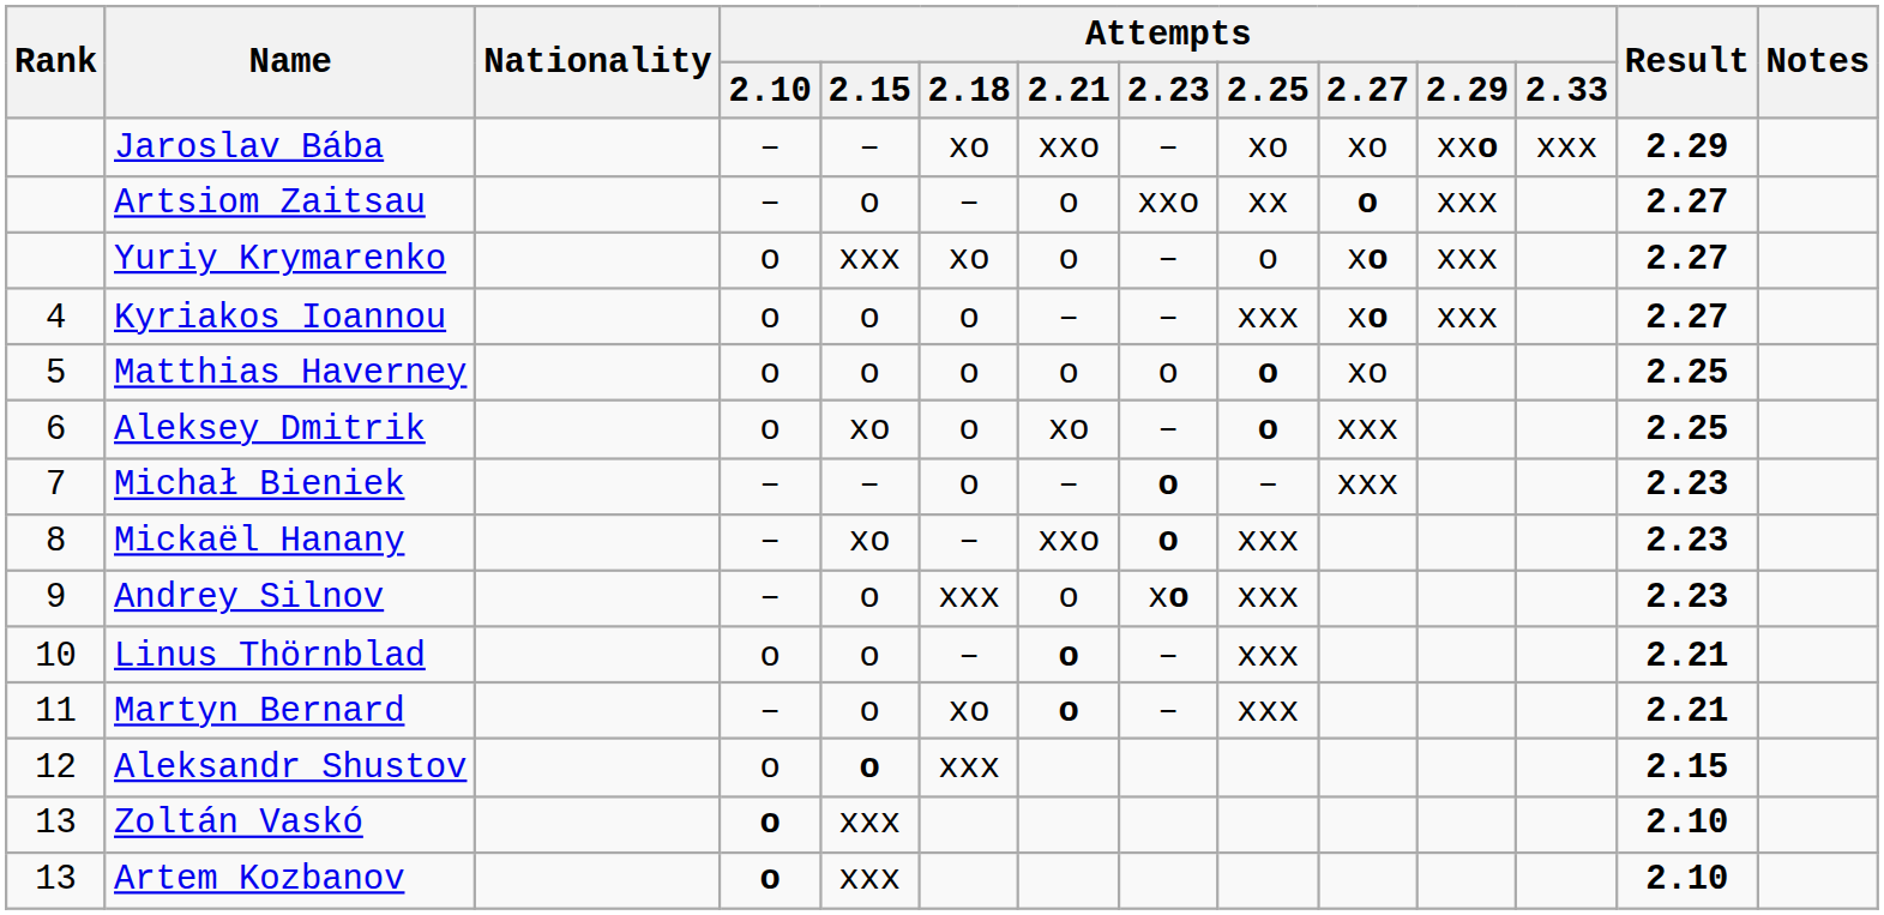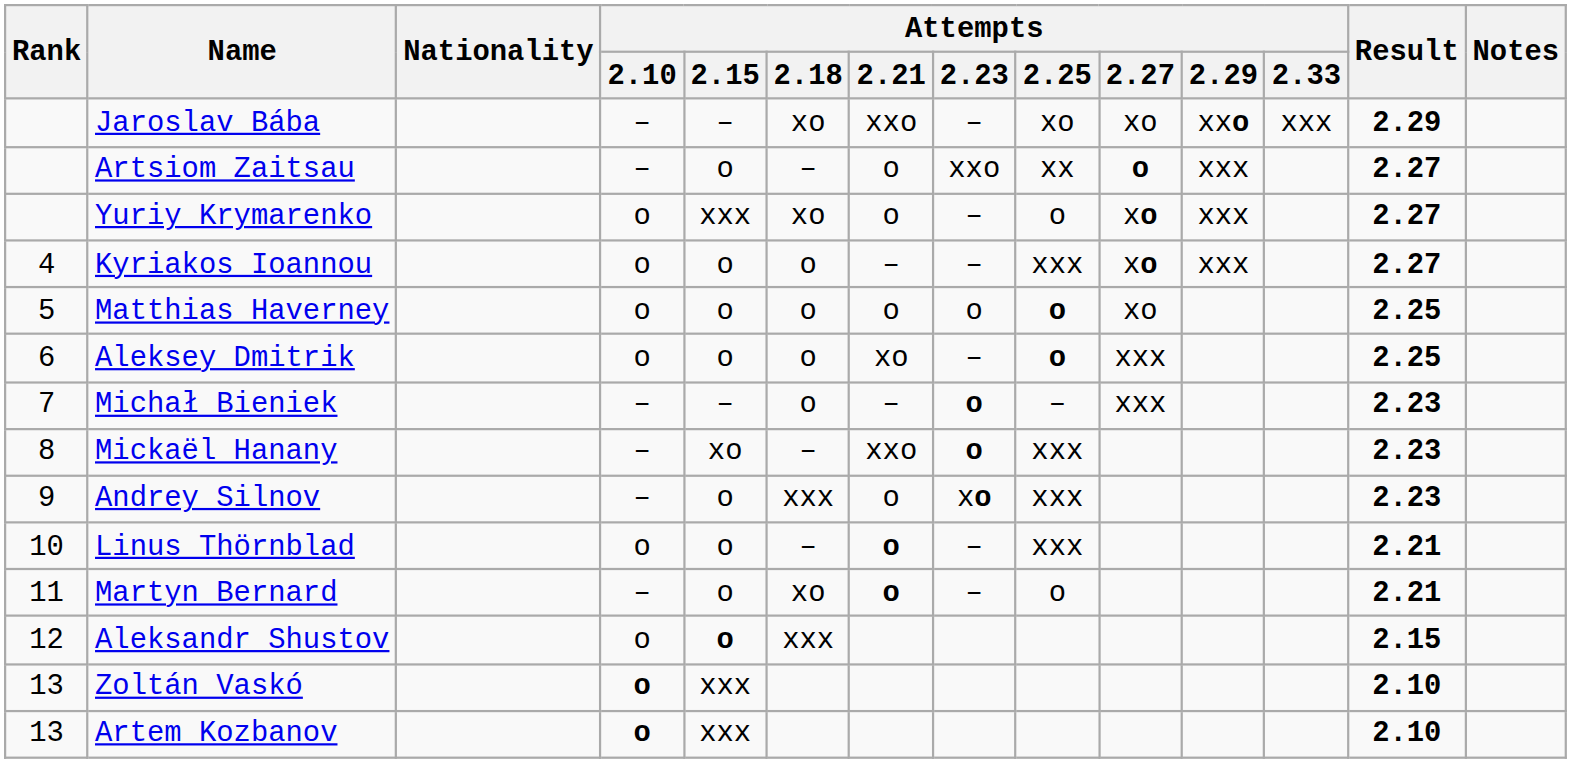 <table class="wikitable sortable" style="text-align:center">
 <tr>
 <th rowspan=2>Rank</th>
 <th rowspan=2>Name</th>
 <th rowspan=2>Nationality</th>
 <th colspan=9>Attempts</th>
 <th rowspan=2>Result</th>
 <th rowspan=2>Notes</th>
 </tr>
 <tr>
 <th>2.10</th>
 <th>2.15</th>
 <th>2.18</th>
 <th>2.21</th>
 <th>2.23</th>
 <th>2.25</th>
 <th>2.27</th>
 <th>2.29</th>
 <th>2.33</th>
 </tr>
 <tr>
 <td></td>
 <td align=left><a href='#'>Jaroslav Bába</a></td>
 <td align=left></td>
 <td>–</td>
 <td>–</td>
 <td>xo</td>
 <td>xxo</td>
 <td>–</td>
 <td>xo</td>
 <td>xo</td>
 <td>xx<strong>o</strong></td>
 <td>xxx</td>
 <td><strong>2.29</strong></td>
 <td></td>
 </tr>
 <tr>
 <td></td>
 <td align=left><a href='#'>Artsiom Zaitsau</a></td>
 <td align=left></td>
 <td>–</td>
 <td>o</td>
 <td>–</td>
 <td>o</td>
 <td>xxo</td>
 <td>xx</td>
 <td><strong>o</strong></td>
 <td>xxx</td>
 <td></td>
 <td><strong>2.27</strong></td>
 <td></td>
 </tr>
 <tr>
 <td></td>
 <td align=left><a href='#'>Yuriy Krymarenko</a></td>
 <td align=left></td>
 <td>o</td>
 <td>xxx</td>
 <td>xo</td>
 <td>o</td>
 <td>–</td>
 <td>o</td>
 <td>x<strong>o</strong></td>
 <td>xxx</td>
 <td></td>
 <td><strong>2.27</strong></td>
 <td></td>
 </tr>
 <tr>
 <td>4</td>
 <td align=left><a href='#'>Kyriakos Ioannou</a></td>
 <td align=left></td>
 <td>o</td>
 <td>o</td>
 <td>o</td>
 <td>–</td>
 <td>–</td>
 <td>xxx</td>
 <td>x<strong>o</strong></td>
 <td>xxx</td>
 <td></td>
 <td><strong>2.27</strong></td>
 <td></td>
 </tr>
 <tr>
 <td>5</td>
 <td align=left><a href='#'>Matthias Haverney</a></td>
 <td align=left></td>
 <td>o</td>
 <td>o</td>
 <td>o</td>
 <td>o</td>
 <td>o</td>
 <td><strong>o</strong></td>
 <td>xo</td>
 <td></td>
 <td></td>
 <td><strong>2.25</strong></td>
 <td></td>
 </tr>
 <tr>
 <td>6</td>
 <td align=left><a href='#'>Aleksey Dmitrik</a></td>
 <td align=left></td>
 <td>o</td>
-<td>xo</td>
+<td>o</td>
 <td>o</td>
 <td>xo</td>
 <td>–</td>
 <td><strong>o</strong></td>
 <td>xxx</td>
 <td></td>
 <td></td>
 <td><strong>2.25</strong></td>
 <td></td>
 </tr>
 <tr>
 <td>7</td>
 <td align=left><a href='#'>Michał Bieniek</a></td>
 <td align=left></td>
 <td>–</td>
 <td>–</td>
 <td>o</td>
 <td>–</td>
 <td><strong>o</strong></td>
 <td>–</td>
 <td>xxx</td>
 <td></td>
 <td></td>
 <td><strong>2.23</strong></td>
 <td></td>
 </tr>
 <tr>
 <td>8</td>
 <td align=left><a href='#'>Mickaël Hanany</a></td>
 <td align=left></td>
 <td>–</td>
 <td>xo</td>
 <td>–</td>
 <td>xxo</td>
 <td><strong>o</strong></td>
 <td>xxx</td>
 <td></td>
 <td></td>
 <td></td>
 <td><strong>2.23</strong></td>
 <td></td>
 </tr>
 <tr>
 <td>9</td>
 <td align=left><a href='#'>Andrey Silnov</a></td>
 <td align=left></td>
 <td>–</td>
 <td>o</td>
 <td>xxx</td>
 <td>o</td>
 <td>x<strong>o</strong></td>
 <td>xxx</td>
 <td></td>
 <td></td>
 <td></td>
 <td><strong>2.23</strong></td>
 <td></td>
 </tr>
 <tr>
 <td>10</td>
 <td align=left><a href='#'>Linus Thörnblad</a></td>
 <td align=left></td>
 <td>o</td>
 <td>o</td>
 <td>–</td>
 <td><strong>o</strong></td>
 <td>–</td>
 <td>xxx</td>
 <td></td>
 <td></td>
 <td></td>
 <td><strong>2.21</strong></td>
 <td></td>
 </tr>
 <tr>
 <td>11</td>
 <td align=left><a href='#'>Martyn Bernard</a></td>
 <td align=left></td>
 <td>–</td>
 <td>o</td>
 <td>xo</td>
 <td><strong>o</strong></td>
 <td>–</td>
-<td>xxx</td>
+<td>o</td>
 <td></td>
 <td></td>
 <td></td>
 <td><strong>2.21</strong></td>
 <td></td>
 </tr>
 <tr>
 <td>12</td>
 <td align=left><a href='#'>Aleksandr Shustov</a></td>
 <td align=left></td>
 <td>o</td>
 <td><strong>o</strong></td>
 <td>xxx</td>
 <td></td>
 <td></td>
 <td></td>
 <td></td>
 <td></td>
 <td></td>
 <td><strong>2.15</strong></td>
 <td></td>
 </tr>
 <tr>
 <td>13</td>
 <td align=left><a href='#'>Zoltán Vaskó</a></td>
 <td align=left></td>
 <td><strong>o</strong></td>
 <td>xxx</td>
 <td></td>
 <td></td>
 <td></td>
 <td></td>
 <td></td>
 <td></td>
 <td></td>
 <td><strong>2.10</strong></td>
 <td></td>
 </tr>
 <tr>
 <td>13</td>
 <td align=left><a href='#'>Artem Kozbanov</a></td>
 <td align=left></td>
 <td><strong>o</strong></td>
 <td>xxx</td>
 <td></td>
 <td></td>
 <td></td>
 <td></td>
 <td></td>
 <td></td>
 <td></td>
 <td><strong>2.10</strong></td>
 <td></td>
 </tr>
 </table>
